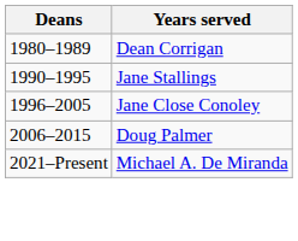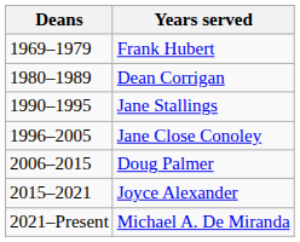 <table class="wikitable mw-collapsible">
 <tr>
 <th>Deans</th>
 <th>Years served</th>
+</tr>
+<tr>
+<td>1969–1979</td>
+<td><a href='#'>Frank Hubert</a></td>
 </tr>
 <tr>
 <td>1980–1989</td>
 <td><a href='#'>Dean Corrigan</a></td>
 </tr>
 <tr>
 <td>1990–1995</td>
 <td><a href='#'>Jane Stallings</a></td>
 </tr>
 <tr>
 <td>1996–2005</td>
 <td><a href='#'>Jane Close Conoley</a></td>
 </tr>
 <tr>
 <td>2006–2015</td>
 <td><a href='#'>Doug Palmer</a></td>
 </tr>
 <tr>
+<td>2015–2021</td>
+<td><a href='#'>Joyce Alexander</a></td>
+</tr>
+<tr>
 <td>2021–Present</td>
 <td><a href='#'>Michael A. De Miranda</a></td>
 </tr>
 </table>
